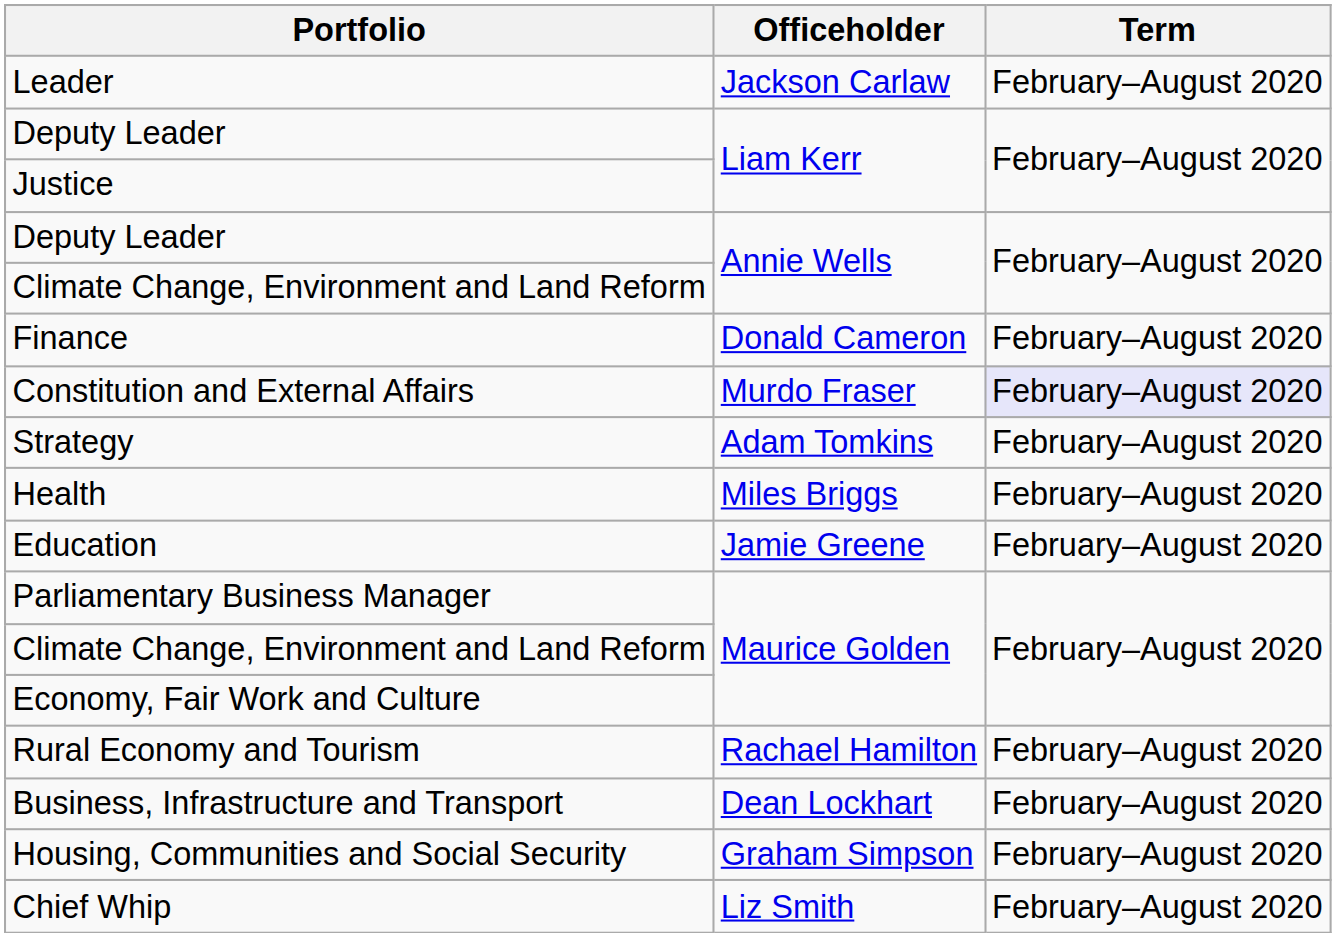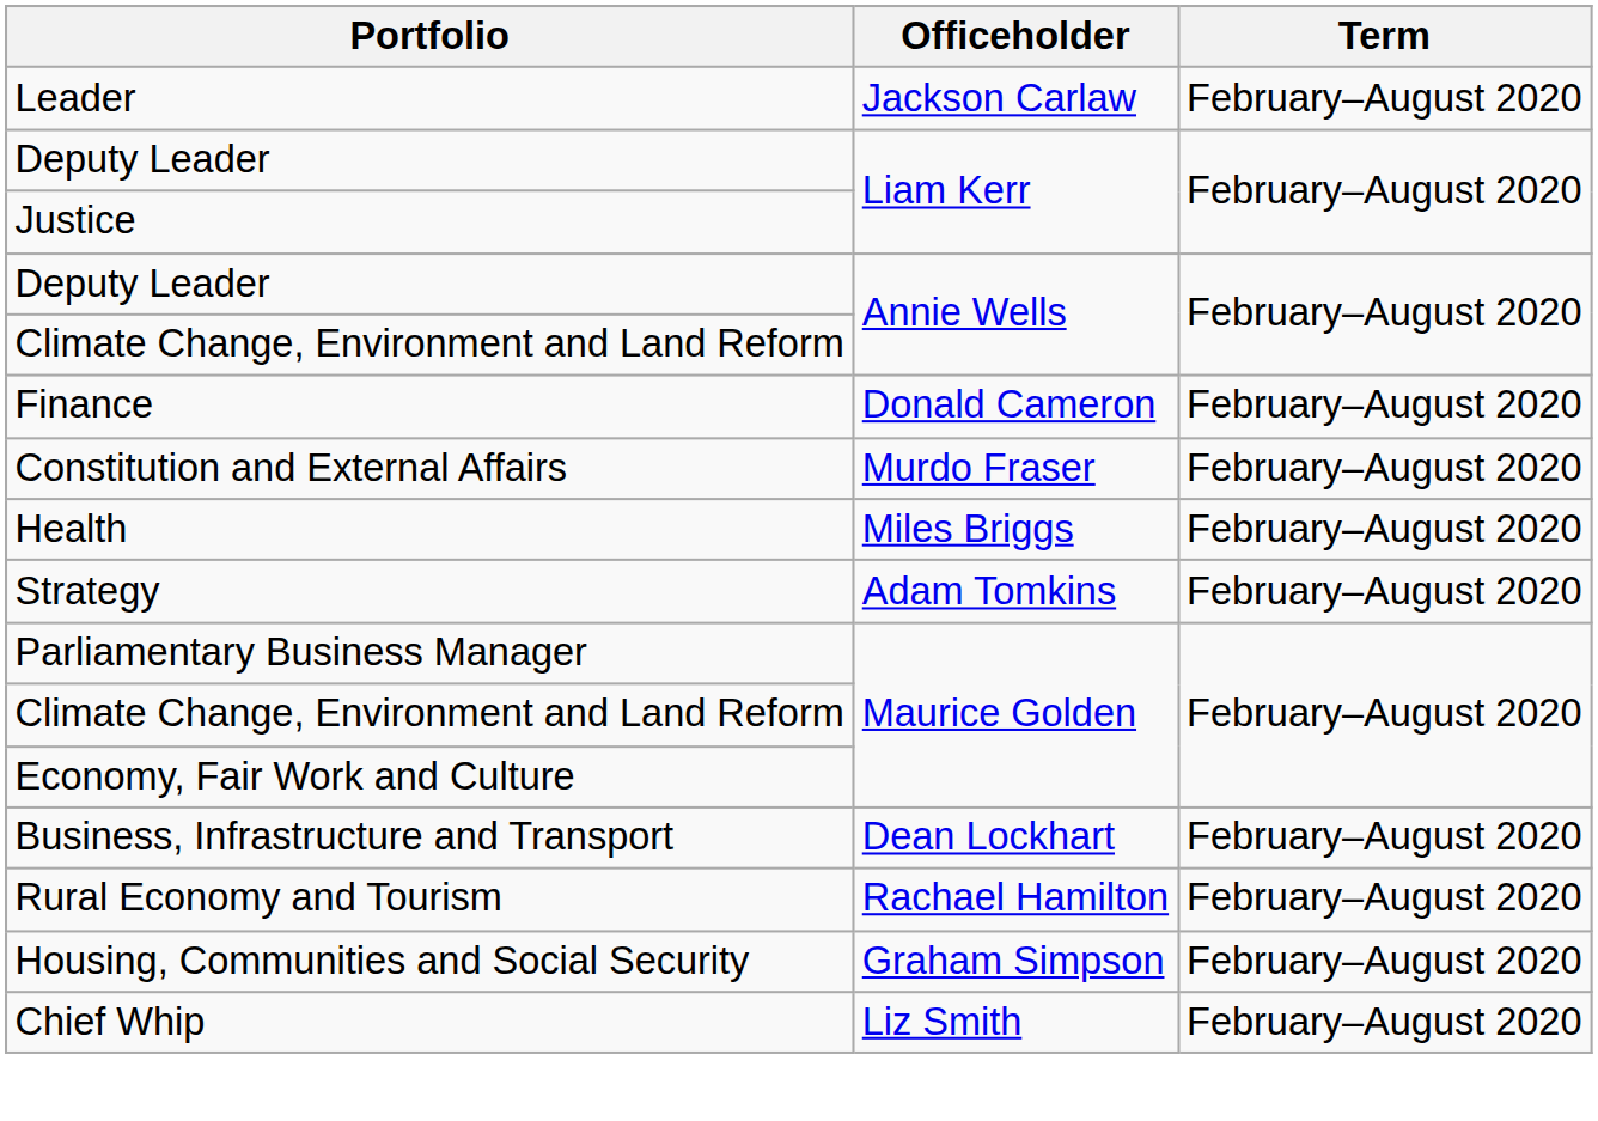 <table class="wikitable">
 <tr>
 <th>Portfolio</th>
 <th>Officeholder</th>
 <th>Term</th>
 </tr>
 <tr>
 <td>Leader</td>
 <td><a href='#'>Jackson Carlaw</a></td>
 <td>February–August 2020</td>
 </tr>
 <tr>
 <td>Deputy Leader</td>
 <td rowspan="2"><a href='#'>Liam Kerr</a></td>
 <td rowspan="2">February–August 2020</td>
 </tr>
 <tr>
 <td>Justice</td>
 </tr>
 <tr>
 <td>Deputy Leader</td>
 <td rowspan="2"><a href='#'>Annie Wells</a></td>
 <td rowspan="2">February–August 2020</td>
 </tr>
 <tr>
 <td>Climate Change, Environment and Land Reform</td>
 </tr>
 <tr>
 <td>Finance</td>
 <td><a href='#'>Donald Cameron</a></td>
 <td>February–August 2020</td>
 </tr>
 <tr>
 <td>Constitution and External Affairs</td>
 <td><a href='#'>Murdo Fraser</a></td>
-<td style="background: lavender;">February–August 2020</td>
-</tr>
-<tr>
-<td>Strategy</td>
-<td><a href='#'>Adam Tomkins</a></td>
 <td>February–August 2020</td>
 </tr>
 <tr>
 <td>Health</td>
 <td><a href='#'>Miles Briggs</a></td>
 <td>February–August 2020</td>
 </tr>
 <tr>
-<td>Education</td>
-<td><a href='#'>Jamie Greene</a></td>
+<td>Strategy</td>
+<td><a href='#'>Adam Tomkins</a></td>
 <td>February–August 2020</td>
 </tr>
 <tr>
 <td>Parliamentary Business Manager</td>
 <td rowspan="3"><a href='#'>Maurice Golden</a></td>
 <td rowspan="3">February–August 2020</td>
 </tr>
 <tr>
 <td>Climate Change, Environment and Land Reform</td>
 </tr>
 <tr>
 <td>Economy, Fair Work and Culture</td>
 </tr>
 <tr>
-<td>Rural Economy and Tourism</td>
-<td><a href='#'>Rachael Hamilton</a></td>
+<td>Business, Infrastructure and Transport</td>
+<td><a href='#'>Dean Lockhart</a></td>
 <td>February–August 2020</td>
 </tr>
 <tr>
-<td>Business, Infrastructure and Transport</td>
-<td><a href='#'>Dean Lockhart</a></td>
+<td>Rural Economy and Tourism</td>
+<td><a href='#'>Rachael Hamilton</a></td>
 <td>February–August 2020</td>
 </tr>
 <tr>
 <td>Housing, Communities and Social Security</td>
 <td><a href='#'>Graham Simpson</a></td>
 <td>February–August 2020</td>
 </tr>
 <tr>
 <td>Chief Whip</td>
 <td><a href='#'>Liz Smith</a></td>
 <td>February–August 2020</td>
 </tr>
 </table>
